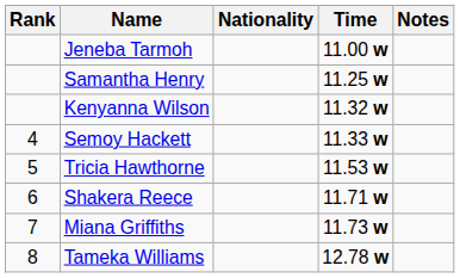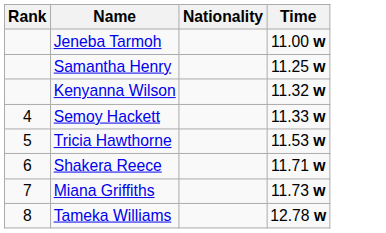 <table class="wikitable sortable" style="text-align:center">
 <tr>
 <th>Rank</th>
 <th>Name</th>
 <th>Nationality</th>
 <th>Time</th>
-<th>Notes</th>
 </tr>
 <tr>
 <td></td>
 <td align=left><a href='#'>Jeneba Tarmoh</a></td>
 <td align=left></td>
 <td>11.00 <strong>w</strong></td>
-<td></td>
 </tr>
 <tr>
 <td></td>
 <td align=left><a href='#'>Samantha Henry</a></td>
 <td align=left></td>
 <td>11.25 <strong>w</strong></td>
-<td></td>
 </tr>
 <tr>
 <td></td>
 <td align=left><a href='#'>Kenyanna Wilson</a></td>
 <td align=left></td>
 <td>11.32 <strong>w</strong></td>
-<td></td>
 </tr>
 <tr>
 <td>4</td>
 <td align=left><a href='#'>Semoy Hackett</a></td>
 <td align=left></td>
 <td>11.33 <strong>w</strong></td>
-<td></td>
 </tr>
 <tr>
 <td>5</td>
 <td align=left><a href='#'>Tricia Hawthorne</a></td>
 <td align=left></td>
 <td>11.53 <strong>w</strong></td>
-<td></td>
 </tr>
 <tr>
 <td>6</td>
 <td align=left><a href='#'>Shakera Reece</a></td>
 <td align=left></td>
 <td>11.71 <strong>w</strong></td>
-<td></td>
 </tr>
 <tr>
 <td>7</td>
 <td align=left><a href='#'>Miana Griffiths</a></td>
 <td align=left></td>
 <td>11.73 <strong>w</strong></td>
-<td></td>
 </tr>
 <tr>
 <td>8</td>
 <td align=left><a href='#'>Tameka Williams</a></td>
 <td align=left></td>
 <td>12.78 <strong>w</strong></td>
-<td></td>
 </tr>
 </table>
